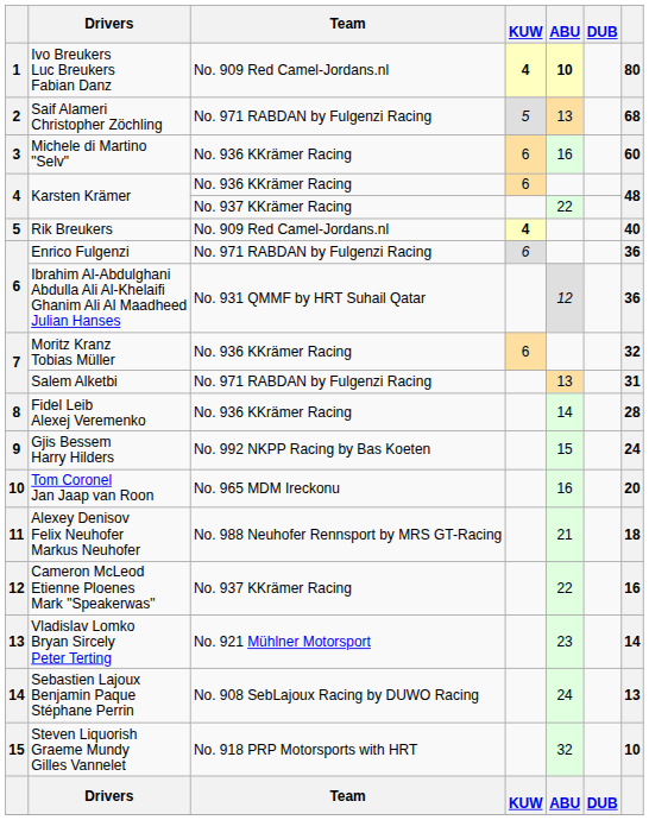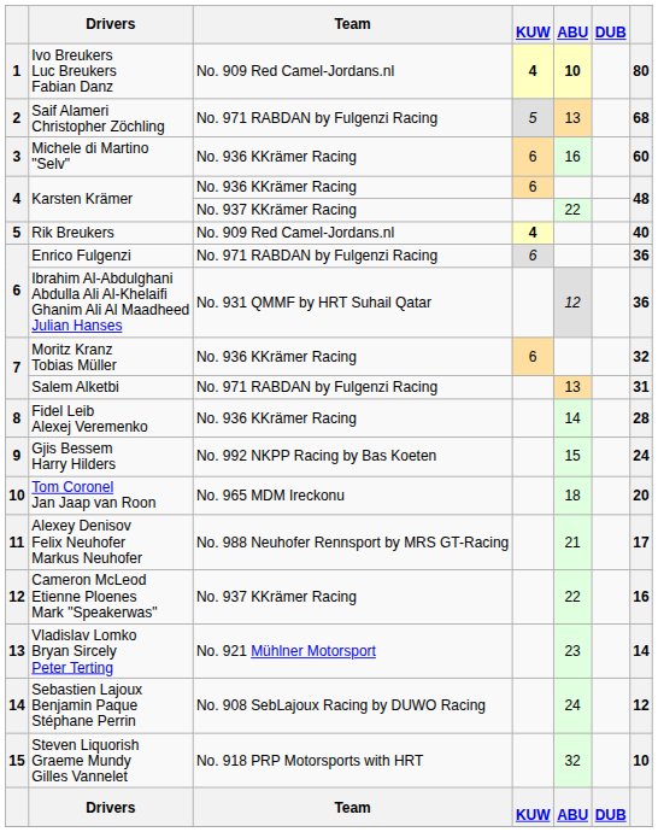 <table align=left| class="wikitable" style="font-size: 85%; text-align: center;">
 <tr valign="top">
 <th valign=middle></th>
 <th valign=middle>Drivers</th>
 <th valign=middle>Team</th>
 <th><br><a href='#'>KUW</a></th>
 <th><br><a href='#'>ABU</a></th>
 <th><br><a href='#'>DUB</a></th>
 <th valign=middle>  </th>
 </tr>
 <tr>
 <th>1</th>
 <td align=left> Ivo Breukers<br> Luc Breukers<br> Fabian Danz</td>
 <td align=left> No. 909 Red Camel-Jordans.nl</td>
 <td style="background:#FFFFBF;"><strong>4</strong></td>
 <td style="background:#FFFFBF;"><strong>10</strong></td>
 <td></td>
 <th>80</th>
 </tr>
 <tr>
 <th>2</th>
 <td align=left> Saif Alameri<br> Christopher Zöchling</td>
 <td align=left> No. 971 RABDAN by Fulgenzi Racing</td>
 <td style="background:#DFDFDF;"><em>5</em></td>
 <td style="background:#FFDF9F;">13</td>
 <td></td>
 <th>68</th>
 </tr>
 <tr>
 <th>3</th>
 <td align=left> Michele di Martino<br> "Selv"</td>
 <td align=left> No. 936 KKrämer Racing</td>
 <td style="background:#FFDF9F;">6</td>
 <td style="background:#DFFFDF;">16</td>
 <td></td>
 <th>60</th>
 </tr>
 <tr>
 <th rowspan=2>4</th>
 <td rowspan=2 align=left> Karsten Krämer</td>
 <td align=left> No. 936 KKrämer Racing</td>
 <td style="background:#FFDF9F;">6</td>
 <td></td>
 <td></td>
 <th rowspan=2>48</th>
 </tr>
 <tr>
 <td align=left> No. 937 KKrämer Racing</td>
 <td></td>
 <td style="background:#DFFFDF;">22</td>
 <td></td>
 </tr>
 <tr>
 <th>5</th>
 <td align=left> Rik Breukers</td>
 <td align=left> No. 909 Red Camel-Jordans.nl</td>
 <td style="background:#FFFFBF;"><strong>4</strong></td>
 <td></td>
 <td></td>
 <th>40</th>
 </tr>
 <tr>
 <th rowspan=2>6</th>
 <td align=left> Enrico Fulgenzi</td>
 <td align=left> No. 971 RABDAN by Fulgenzi Racing</td>
 <td style="background:#DFDFDF;"><em>6</em></td>
 <td></td>
 <td></td>
 <th>36</th>
 </tr>
 <tr>
 <td align=left> Ibrahim Al-Abdulghani<br> Abdulla Ali Al-Khelaifi<br> Ghanim Ali Al Maadheed<br> <a href='#'>Julian Hanses</a></td>
 <td align=left> No. 931 QMMF by HRT Suhail Qatar</td>
 <td></td>
 <td style="background:#DFDFDF;"><em>12</em></td>
 <td></td>
 <th>36</th>
 </tr>
 <tr>
 <th rowspan=2>7</th>
 <td align=left> Moritz Kranz<br> Tobias Müller</td>
 <td align=left> No. 936 KKrämer Racing</td>
 <td style="background:#FFDF9F;">6</td>
 <td></td>
 <td></td>
 <th>32</th>
 </tr>
 <tr>
 <td align=left> Salem Alketbi</td>
 <td align=left> No. 971 RABDAN by Fulgenzi Racing</td>
 <td></td>
 <td style="background:#FFDF9F;">13</td>
 <td></td>
 <th>31</th>
 </tr>
 <tr>
 <th>8</th>
 <td align=left> Fidel Leib<br> Alexej Veremenko</td>
 <td align=left> No. 936 KKrämer Racing</td>
 <td></td>
 <td style="background:#DFFFDF;">14</td>
 <td></td>
 <th>28</th>
 </tr>
 <tr>
 <th>9</th>
 <td align=left> Gjis Bessem<br> Harry Hilders</td>
 <td align=left> No. 992 NKPP Racing by Bas Koeten</td>
 <td></td>
 <td style="background:#DFFFDF;">15</td>
 <td></td>
 <th>24</th>
 </tr>
 <tr>
 <th>10</th>
 <td align=left> <a href='#'>Tom Coronel</a><br> Jan Jaap van Roon</td>
 <td align=left> No. 965 MDM Ireckonu</td>
 <td></td>
-<td style="background:#DFFFDF;">16</td>
+<td style="background:#DFFFDF;">18</td>
 <td></td>
 <th>20</th>
 </tr>
 <tr>
 <th>11</th>
 <td align=left> Alexey Denisov<br> Felix Neuhofer<br> Markus Neuhofer</td>
 <td align=left> No. 988 Neuhofer Rennsport by MRS GT-Racing</td>
 <td></td>
 <td style="background:#DFFFDF;">21</td>
 <td></td>
-<th>18</th>
+<th>17</th>
 </tr>
 <tr>
 <th>12</th>
 <td align=left> Cameron McLeod<br> Etienne Ploenes<br> Mark "Speakerwas"</td>
 <td align=left> No. 937 KKrämer Racing</td>
 <td></td>
 <td style="background:#DFFFDF;">22</td>
 <td></td>
 <th>16</th>
 </tr>
 <tr>
 <th>13</th>
 <td align=left> Vladislav Lomko<br> Bryan Sircely<br> <a href='#'>Peter Terting</a></td>
 <td align=left> No. 921 <a href='#'>Mühlner Motorsport</a></td>
 <td></td>
 <td style="background:#DFFFDF;">23</td>
 <td></td>
 <th>14</th>
 </tr>
 <tr>
 <th>14</th>
 <td align=left> Sebastien Lajoux<br> Benjamin Paque<br> Stéphane Perrin</td>
 <td align=left> No. 908 SebLajoux Racing by DUWO Racing</td>
 <td></td>
 <td style="background:#DFFFDF;">24</td>
 <td></td>
-<th>13</th>
+<th>12</th>
 </tr>
 <tr>
 <th>15</th>
 <td align=left> Steven Liquorish<br> Graeme Mundy<br> Gilles Vannelet</td>
 <td align=left> No. 918 PRP Motorsports with HRT</td>
 <td></td>
 <td style="background:#DFFFDF;">32</td>
 <td></td>
 <th>10</th>
 </tr>
 <tr>
 <th valign=middle></th>
 <th valign=middle>Drivers</th>
 <th valign=middle>Team</th>
 <th><br><a href='#'>KUW</a></th>
 <th><br><a href='#'>ABU</a></th>
 <th><br><a href='#'>DUB</a></th>
 <th valign=middle>  </th>
 </tr>
 <tr>
 </tr>
 </table>
